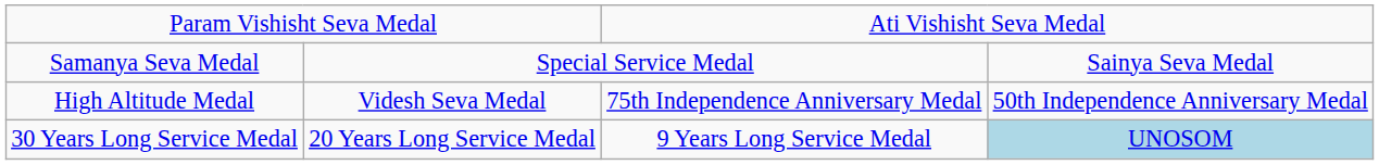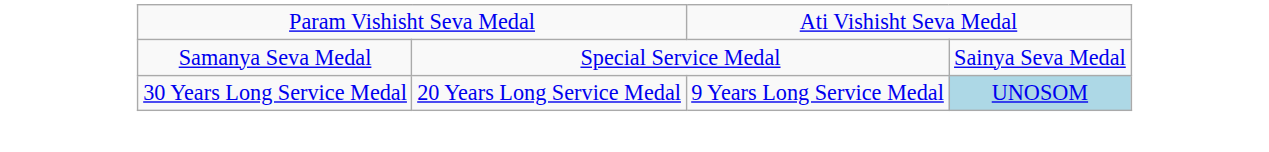 <table class="wikitable" style="margin:1em auto; text-align:center;">
 <tr>
 <td colspan="2"><a href='#'>Param Vishisht Seva Medal</a></td>
 <td colspan="2"><a href='#'>Ati Vishisht Seva Medal</a></td>
 </tr>
 <tr>
 <td><a href='#'>Samanya Seva Medal</a></td>
 <td colspan="2"><a href='#'>Special Service Medal</a></td>
 <td><a href='#'>Sainya Seva Medal</a></td>
 </tr>
 <tr>
-<td><a href='#'>High Altitude Medal</a></td>
-<td><a href='#'>Videsh Seva Medal</a></td>
-<td><a href='#'>75th Independence Anniversary Medal</a></td>
-<td><a href='#'>50th Independence Anniversary Medal</a></td>
-</tr>
-<tr>
 <td><a href='#'>30 Years Long Service Medal</a></td>
 <td><a href='#'>20 Years Long Service Medal</a></td>
 <td><a href='#'>9 Years Long Service Medal</a></td>
 <td style="background: lightblue;"><a href='#'>UNOSOM</a></td>
 </tr>
 </table>
